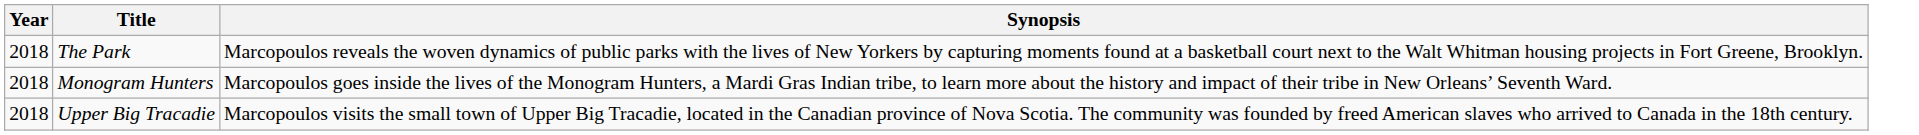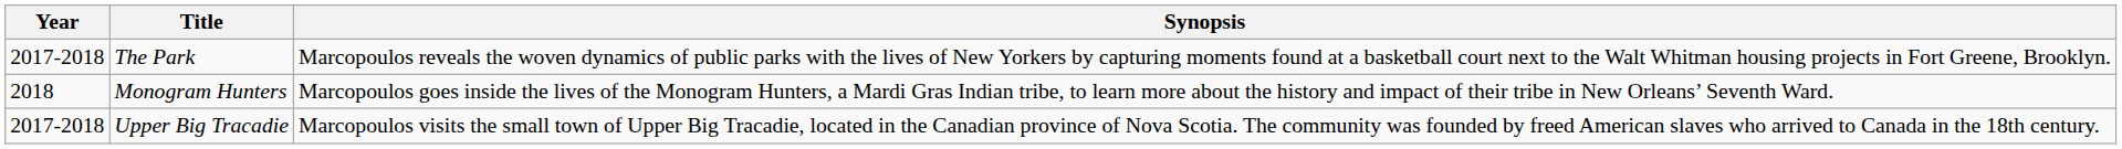 <table class="wikitable">
 <tr>
 <th>Year</th>
 <th>Title</th>
 <th>Synopsis</th>
 </tr>
 <tr>
-<td>2018</td>
+<td>2017-2018</td>
 <td><em>The Park</em></td>
 <td>Marcopoulos reveals the woven dynamics of public parks with the lives of New Yorkers by capturing moments found at a basketball court next to the Walt Whitman housing projects in Fort Greene, Brooklyn.</td>
 </tr>
 <tr>
 <td>2018</td>
 <td><em>Monogram Hunters</em></td>
 <td>Marcopoulos goes inside the lives of the Monogram Hunters, a Mardi Gras Indian tribe, to learn more about the history and impact of their tribe in New Orleans’ Seventh Ward.</td>
 </tr>
 <tr>
-<td>2018</td>
+<td>2017-2018</td>
 <td><em>Upper Big Tracadie</em></td>
 <td>Marcopoulos visits the small town of Upper Big Tracadie, located in the Canadian province of Nova Scotia. The community was founded by freed American slaves who arrived to Canada in the 18th century.</td>
 </tr>
 </table>
